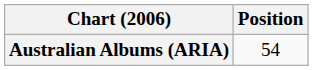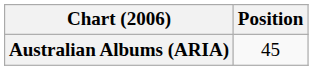 <table class="wikitable sortable plainrowheaders" style="text-align:center">
 <tr>
 <th scope="col">Chart (2006)</th>
 <th scope="col">Position</th>
 </tr>
 <tr>
 <th scope="row">Australian Albums (ARIA) </th>
-<td>54</td>
+<td>45</td>
 </tr>
 </table>
